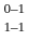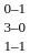 <table cellspacing=1 width=70%>
 <tr>
 <th width=25%></th>
 <th width=30%></th>
 <th width=15%></th>
 <th width=30%></th>
 </tr>
 <tr>
 <td></td>
 <td align=right></td>
 <td align=center>0–1</td>
 <td></td>
 </tr>
 <tr>
 <td></td>
 <td align=right></td>
+<td align=center>3–0</td>
+<td></td>
+</tr>
+<tr>
+<td></td>
+<td align=right></td>
 <td align=center>1–1</td>
 <td></td>
 </tr>
 </table>
